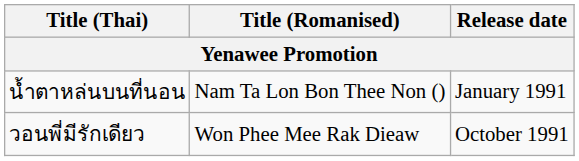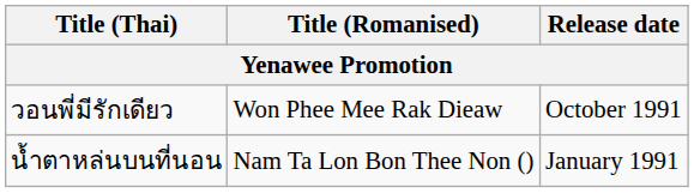 <table class="wikitable">
 <tr>
 <th>Title (Thai)</th>
 <th>Title (Romanised)</th>
 <th>Release date</th>
 </tr>
 <tr>
 <th colspan="3">Yenawee Promotion</th>
 </tr>
 <tr>
+<td>วอนพี่มีรักเดียว</td>
+<td>Won Phee Mee Rak Dieaw</td>
+<td>October 1991</td>
+</tr>
+<tr>
 <td>น้ำตาหล่นบนที่นอน</td>
 <td>Nam Ta Lon Bon Thee Non ()</td>
 <td>January 1991</td>
 </tr>
-<tr>
-<td>วอนพี่มีรักเดียว</td>
-<td>Won Phee Mee Rak Dieaw</td>
-<td>October 1991</td>
-</tr>
 </table>
